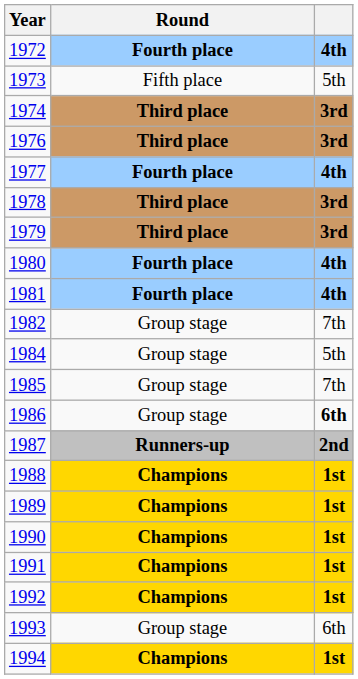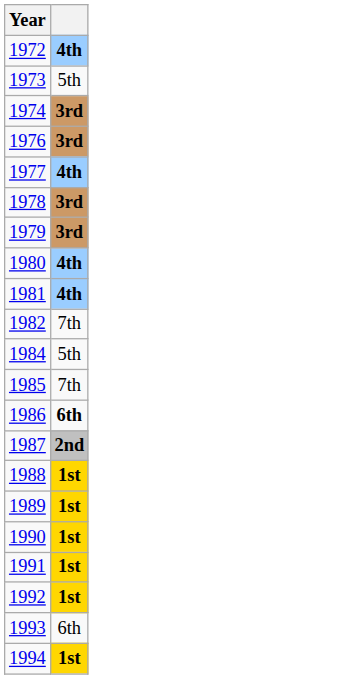 <table class="wikitable" style="text-align: center; font-size:90%">
 <tr>
 <th>Year</th>
-<th style="width:200px">Round</th>
 <th></th>
 </tr>
 <tr>
 <td><a href='#'>1972</a></td>
-<td bgcolor="9acdff"><strong>Fourth place</strong></td>
 <td bgcolor="9acdff"><strong>4th</strong></td>
 </tr>
 <tr>
 <td><a href='#'>1973</a></td>
-<td>Fifth place</td>
 <td>5th</td>
 </tr>
 <tr>
 <td><a href='#'>1974</a></td>
-<td bgcolor="cc9966"><strong>Third place</strong></td>
 <td bgcolor="cc9966"><strong>3rd</strong></td>
 </tr>
 <tr>
 <td><a href='#'>1976</a></td>
-<td bgcolor="cc9966"><strong>Third place</strong></td>
 <td bgcolor="cc9966"><strong>3rd</strong></td>
 </tr>
 <tr>
 <td><a href='#'>1977</a></td>
-<td bgcolor="9acdff"><strong>Fourth place</strong></td>
 <td bgcolor="9acdff"><strong>4th</strong></td>
 </tr>
 <tr>
 <td><a href='#'>1978</a></td>
-<td bgcolor="cc9966"><strong>Third place</strong></td>
 <td bgcolor="cc9966"><strong>3rd</strong></td>
 </tr>
 <tr>
 <td><a href='#'>1979</a></td>
-<td bgcolor="cc9966"><strong>Third place</strong></td>
 <td bgcolor="cc9966"><strong>3rd</strong></td>
 </tr>
 <tr>
 <td><a href='#'>1980</a></td>
-<td bgcolor="9acdff"><strong>Fourth place</strong></td>
 <td bgcolor="9acdff"><strong>4th</strong></td>
 </tr>
 <tr>
 <td><a href='#'>1981</a></td>
-<td bgcolor="9acdff"><strong>Fourth place</strong></td>
 <td bgcolor="9acdff"><strong>4th</strong></td>
 </tr>
 <tr>
 <td><a href='#'>1982</a></td>
-<td>Group stage</td>
 <td>7th</td>
 </tr>
 <tr>
 <td><a href='#'>1984</a></td>
-<td>Group stage</td>
 <td>5th</td>
 </tr>
 <tr>
 <td><a href='#'>1985</a></td>
-<td>Group stage</td>
 <td>7th</td>
 </tr>
 <tr>
 <td><a href='#'>1986</a></td>
-<td>Group stage</td>
 <td><strong>6th</strong></td>
 </tr>
 <tr>
 <td><a href='#'>1987</a></td>
-<td bgcolor=Silver><strong>Runners-up</strong></td>
 <td bgcolor=Silver><strong>2nd</strong></td>
 </tr>
 <tr>
 <td><a href='#'>1988</a></td>
-<td bgcolor=Gold><strong>Champions</strong></td>
 <td bgcolor=Gold><strong>1st</strong></td>
 </tr>
 <tr>
 <td><a href='#'>1989</a></td>
-<td bgcolor=Gold><strong>Champions</strong></td>
 <td bgcolor=Gold><strong>1st</strong></td>
 </tr>
 <tr>
 <td><a href='#'>1990</a></td>
-<td bgcolor=Gold><strong>Champions</strong></td>
 <td bgcolor=Gold><strong>1st</strong></td>
 </tr>
 <tr>
 <td><a href='#'>1991</a></td>
-<td bgcolor=Gold><strong>Champions</strong></td>
 <td bgcolor=Gold><strong>1st</strong></td>
 </tr>
 <tr>
 <td><a href='#'>1992</a></td>
-<td bgcolor=Gold><strong>Champions</strong></td>
 <td bgcolor=Gold><strong>1st</strong></td>
 </tr>
 <tr>
 <td><a href='#'>1993</a></td>
-<td>Group stage</td>
 <td>6th</td>
 </tr>
 <tr>
 <td><a href='#'>1994</a></td>
-<td bgcolor=Gold><strong>Champions</strong></td>
 <td bgcolor=Gold><strong>1st</strong></td>
 </tr>
 </table>
